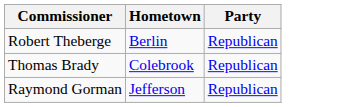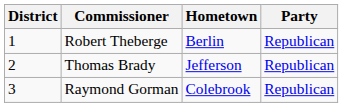 <table class=wikitable>
 <tr valign=bottom>
+<th>District</th>
 <th>Commissioner</th>
 <th>Hometown</th>
 <th>Party</th>
 </tr>
 <tr>
+<td>1</td>
 <td>Robert Theberge</td>
 <td><a href='#'>Berlin</a></td>
 <td><a href='#'>Republican</a></td>
 </tr>
 <tr>
+<td>2</td>
 <td>Thomas Brady</td>
+<td><a href='#'>Jefferson</a></td>
+<td><a href='#'>Republican</a></td>
+</tr>
+<tr>
+<td>3</td>
+<td>Raymond Gorman</td>
 <td><a href='#'>Colebrook</a></td>
 <td><a href='#'>Republican</a></td>
 </tr>
-<tr>
-<td>Raymond Gorman</td>
-<td><a href='#'>Jefferson</a></td>
-<td><a href='#'>Republican</a></td>
-</tr>
 </table>
